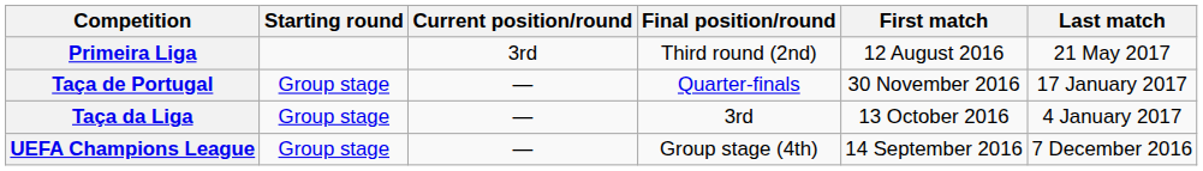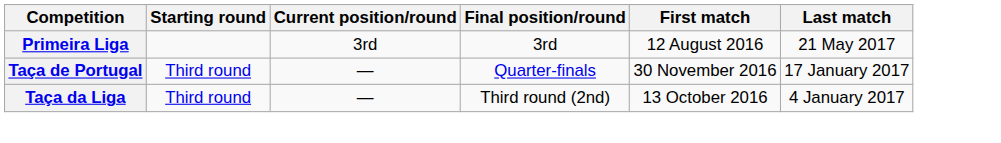 <table class="wikitable plainrowheaders" style="text-align:center;">
 <tr>
 <th scope=col>Competition</th>
 <th scope=col>Starting round</th>
 <th scope=col>Current position/round</th>
 <th scope=col>Final position/round</th>
 <th scope=col>First match</th>
 <th scope=col>Last match</th>
 </tr>
 <tr>
 <th scope=row align=left><a href='#'>Primeira Liga</a></th>
 <td></td>
 <td>3rd</td>
-<td>Third round (2nd)</td>
+<td>3rd</td>
 <td>12 August 2016</td>
 <td>21 May 2017</td>
 </tr>
 <tr>
 <th scope=row align=left><a href='#'>Taça de Portugal</a></th>
-<td><a href='#'>Group stage</a></td>
+<td><a href='#'>Third round</a></td>
 <td>—</td>
 <td><a href='#'>Quarter-finals</a></td>
 <td>30 November 2016</td>
 <td>17 January 2017</td>
 </tr>
 <tr>
 <th scope=row align=left><a href='#'>Taça da Liga</a></th>
-<td><a href='#'>Group stage</a></td>
+<td><a href='#'>Third round</a></td>
 <td>—</td>
-<td>3rd</td>
+<td>Third round (2nd)</td>
 <td>13 October 2016</td>
 <td>4 January 2017</td>
 </tr>
-<tr>
-<th scope=row align=left><a href='#'>UEFA Champions League</a></th>
-<td><a href='#'>Group stage</a></td>
-<td>—</td>
-<td>Group stage (4th)</td>
-<td>14 September 2016</td>
-<td>7 December 2016</td>
-</tr>
 </table>
